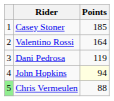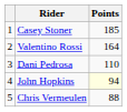 <table class="wikitable" style="font-size: 95%;">
 <tr>
 <th></th>
 <th>Rider</th>
 <th>Points</th>
 </tr>
 <tr>
 <td align=center>1</td>
 <td> <a href='#'>Casey Stoner</a></td>
 <td align=right>185</td>
 </tr>
 <tr>
 <td align=center>2</td>
 <td> <a href='#'>Valentino Rossi</a></td>
 <td align=right>164</td>
 </tr>
 <tr>
 <td align=center>3</td>
 <td> <a href='#'>Dani Pedrosa</a></td>
-<td align=right>119</td>
+<td align=right>110</td>
 </tr>
 <tr>
 <td align=center>4</td>
 <td> <a href='#'>John Hopkins</a></td>
 <td align=right style="background: lightyellow;">94</td>
 </tr>
 <tr>
-<td align=center style="background: lightgreen;">5</td>
+<td align=center>5</td>
 <td> <a href='#'>Chris Vermeulen</a></td>
 <td align=right>88</td>
 </tr>
 </table>
